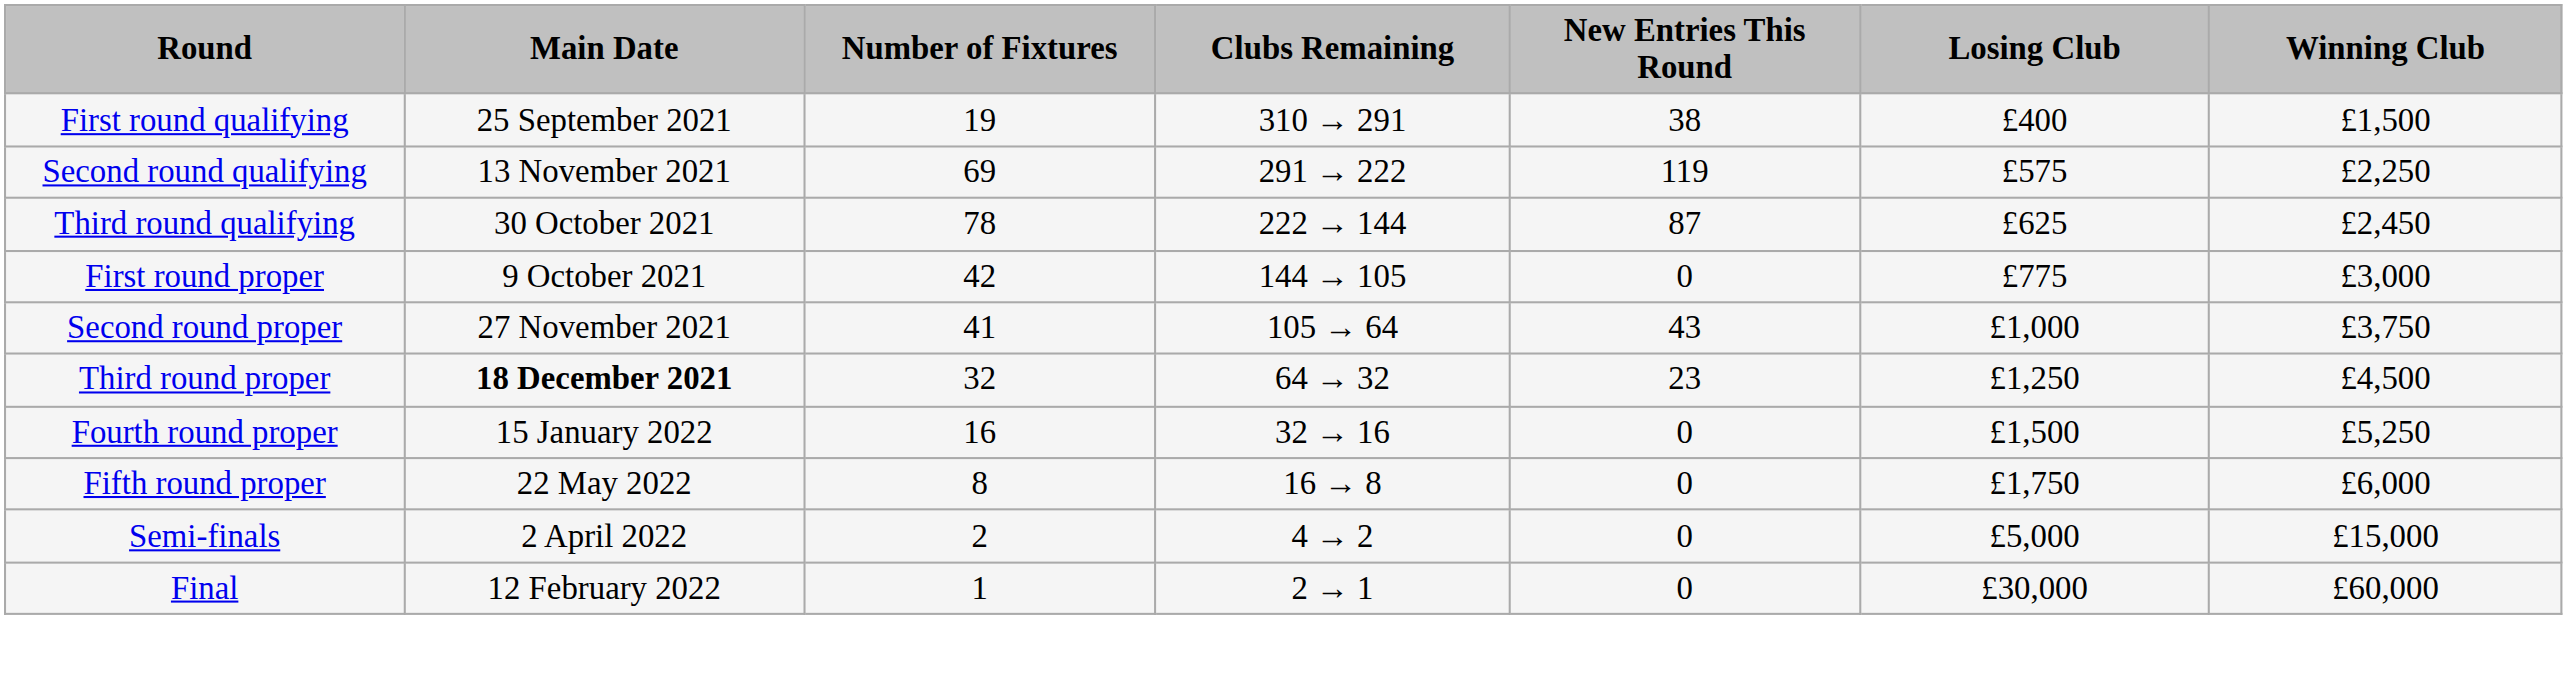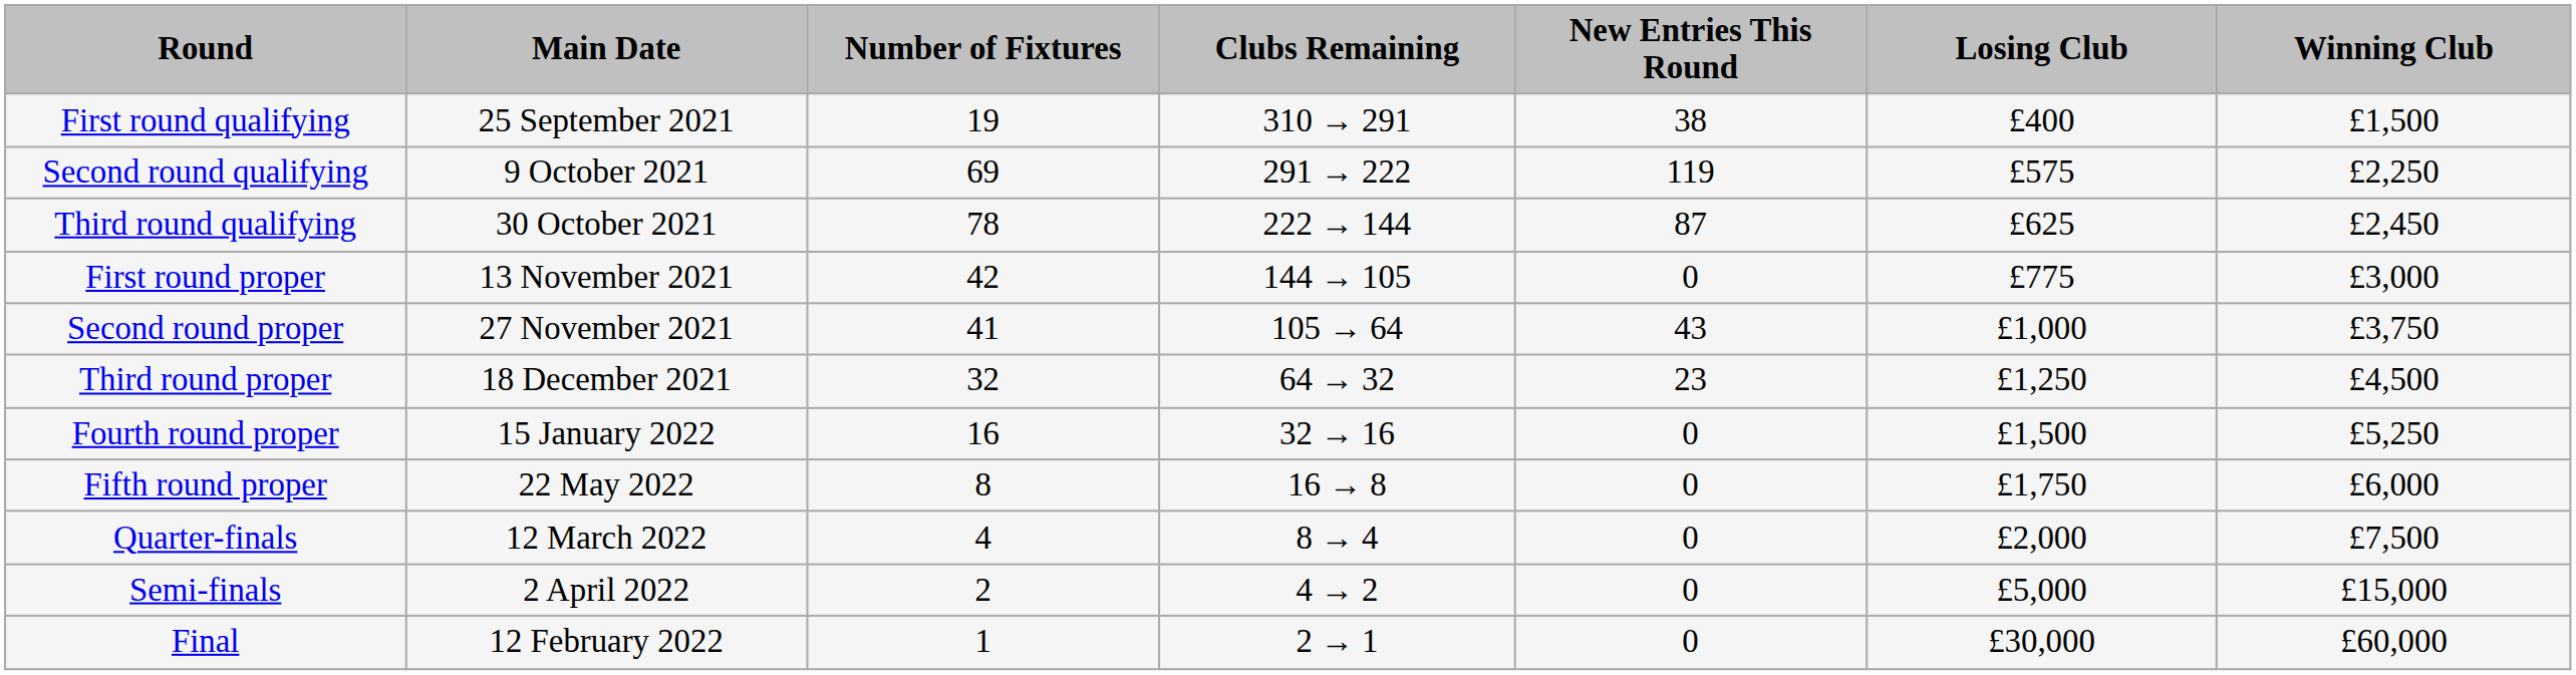 <table class="wikitable" style="background:WhiteSmoke; text-align:center; font-size:100%">
 <tr>
 <td scope="col" style="width: 200px; background:silver;"><strong>Round</strong></td>
 <td scope="col" style="width: 200px; background:silver;"><strong>Main Date</strong></td>
 <td scope="col" style="width: 175px; background:silver;"><strong>Number of Fixtures</strong></td>
 <td scope="col" style="width: 175px; background:silver;"><strong>Clubs Remaining</strong></td>
 <td scope="col" style="width: 175px; background:silver;"><strong>New Entries This Round</strong></td>
 <td scope="col" style="width: 175px; background:silver;"><strong>Losing Club</strong></td>
 <td scope="col" style="width: 175px; background:silver;"><strong>Winning Club</strong></td>
 </tr>
 <tr>
 <td><a href='#'>First round qualifying</a></td>
 <td>25 September 2021</td>
 <td>19</td>
 <td>310 → 291</td>
 <td>38</td>
 <td>£400</td>
 <td>£1,500</td>
 </tr>
 <tr>
 <td><a href='#'>Second round qualifying</a></td>
-<td>13 November 2021</td>
+<td>9 October 2021</td>
 <td>69</td>
 <td>291 → 222</td>
 <td>119</td>
 <td>£575</td>
 <td>£2,250</td>
 </tr>
 <tr>
 <td><a href='#'>Third round qualifying</a></td>
 <td>30 October 2021</td>
 <td>78</td>
 <td>222 → 144</td>
 <td>87</td>
 <td>£625</td>
 <td>£2,450</td>
 </tr>
 <tr>
 <td><a href='#'>First round proper</a></td>
-<td>9 October 2021</td>
+<td>13 November 2021</td>
 <td>42</td>
 <td>144 → 105</td>
 <td>0</td>
 <td>£775</td>
 <td>£3,000</td>
 </tr>
 <tr>
 <td><a href='#'>Second round proper</a></td>
 <td>27 November 2021</td>
 <td>41</td>
 <td>105 → 64</td>
 <td>43</td>
 <td>£1,000</td>
 <td>£3,750</td>
 </tr>
 <tr>
 <td><a href='#'>Third round proper</a></td>
-<td><strong>18 December 2021</strong></td>
+<td>18 December 2021</td>
 <td>32</td>
 <td>64 → 32</td>
 <td>23</td>
 <td>£1,250</td>
 <td>£4,500</td>
 </tr>
 <tr>
 <td><a href='#'>Fourth round proper</a></td>
 <td>15 January 2022</td>
 <td>16</td>
 <td>32 → 16</td>
 <td>0</td>
 <td>£1,500</td>
 <td>£5,250</td>
 </tr>
 <tr>
 <td><a href='#'>Fifth round proper</a></td>
 <td>22 May 2022</td>
 <td>8</td>
 <td>16 → 8</td>
 <td>0</td>
 <td>£1,750</td>
 <td>£6,000</td>
 </tr>
 <tr>
+<td><a href='#'>Quarter-finals</a></td>
+<td>12 March 2022</td>
+<td>4</td>
+<td>8 → 4</td>
+<td>0</td>
+<td>£2,000</td>
+<td>£7,500</td>
+</tr>
+<tr>
 <td><a href='#'>Semi-finals</a></td>
 <td>2 April 2022</td>
 <td>2</td>
 <td>4 → 2</td>
 <td>0</td>
 <td>£5,000</td>
 <td>£15,000</td>
 </tr>
 <tr>
 <td><a href='#'>Final</a></td>
 <td>12 February 2022</td>
 <td>1</td>
 <td>2 → 1</td>
 <td>0</td>
 <td>£30,000</td>
 <td>£60,000</td>
 </tr>
 </table>
